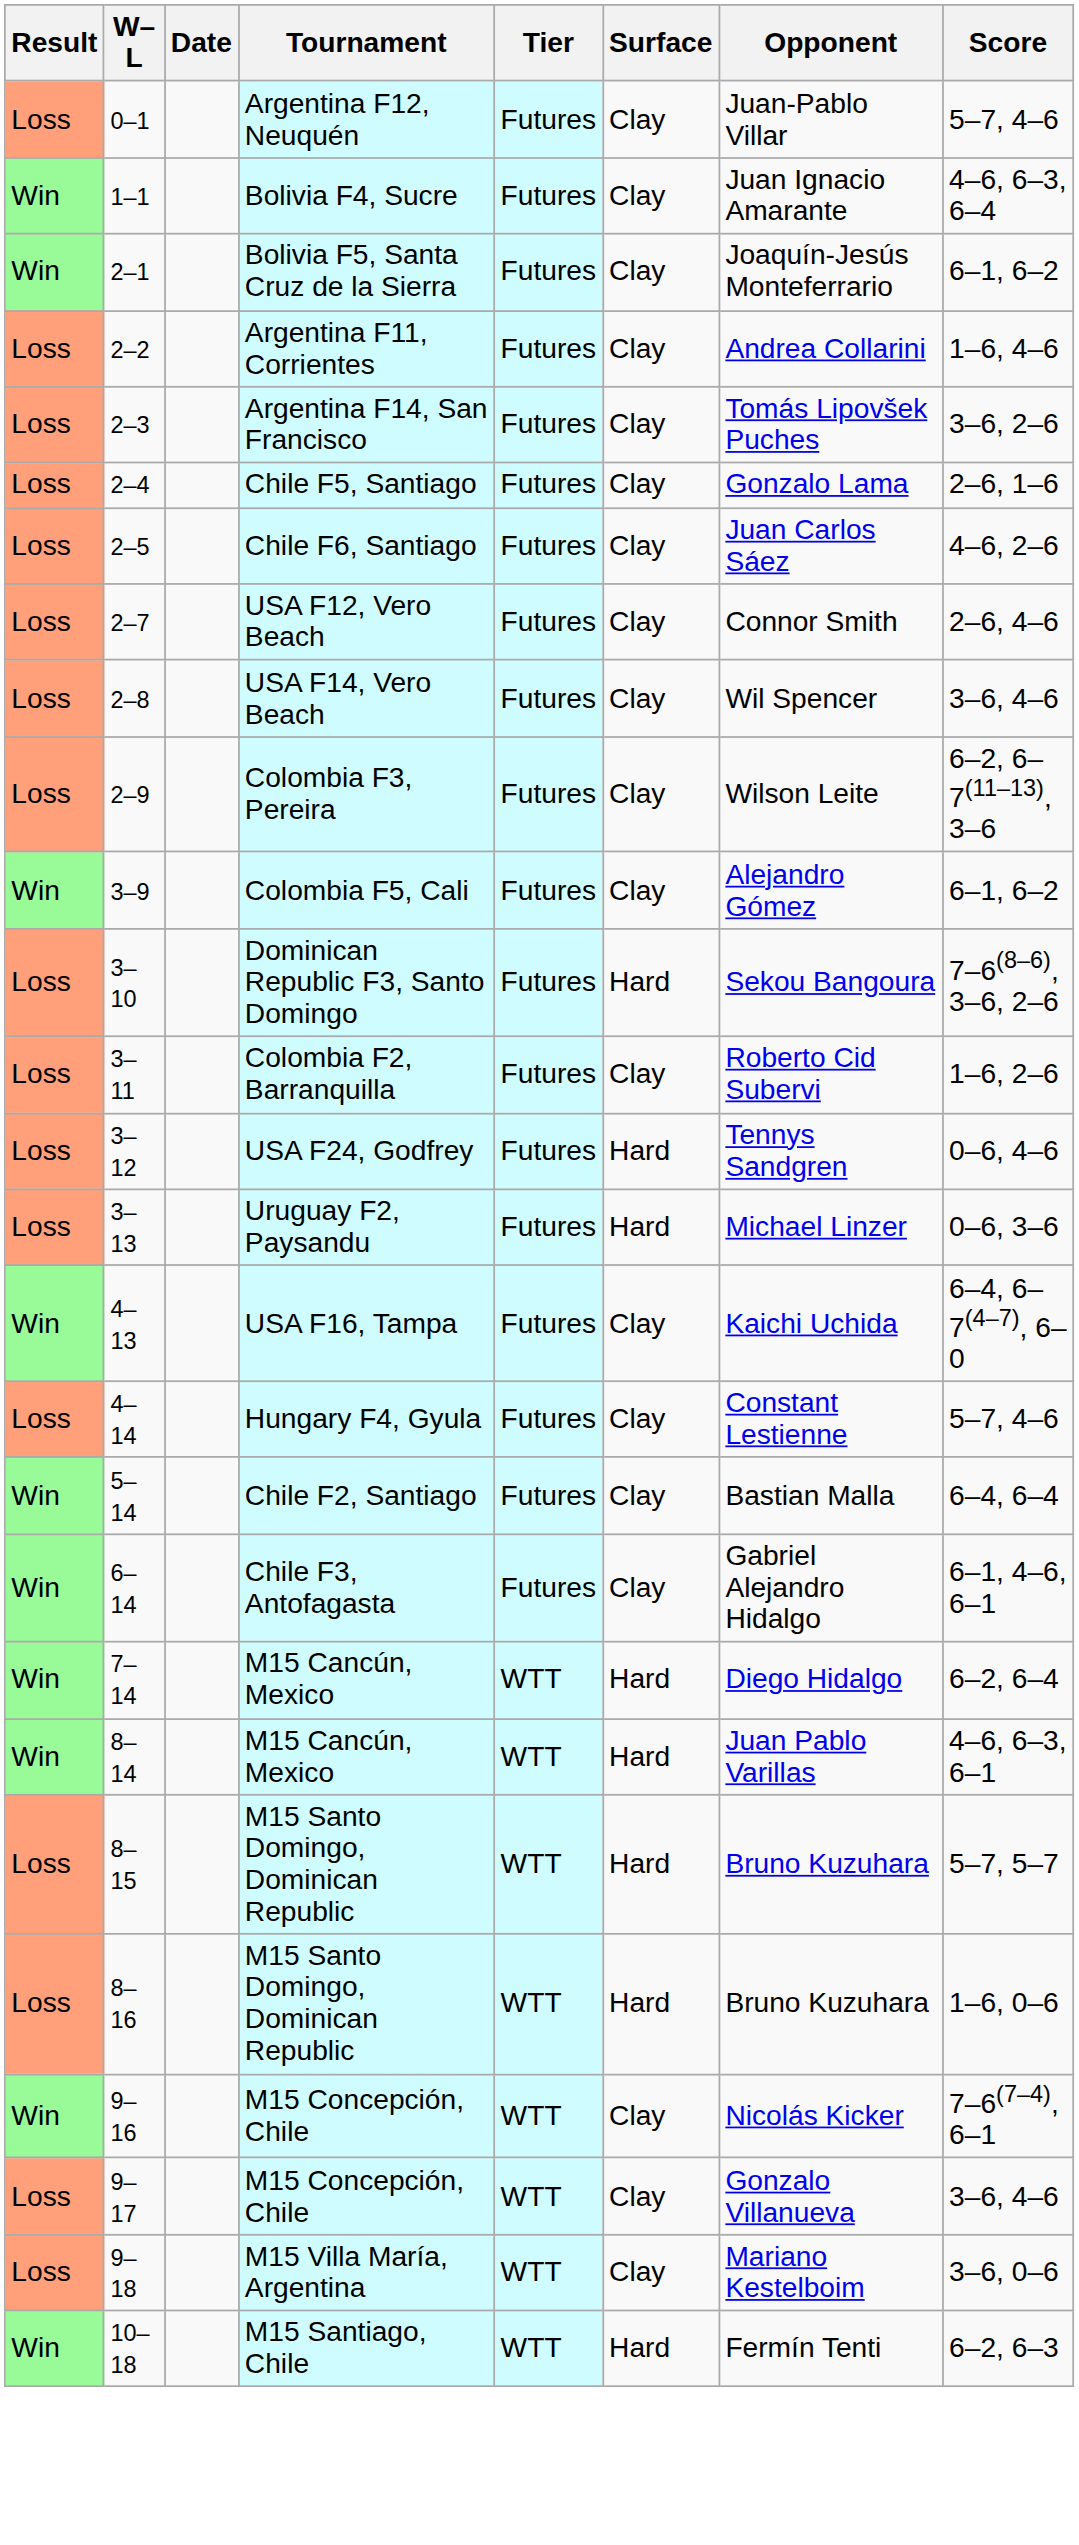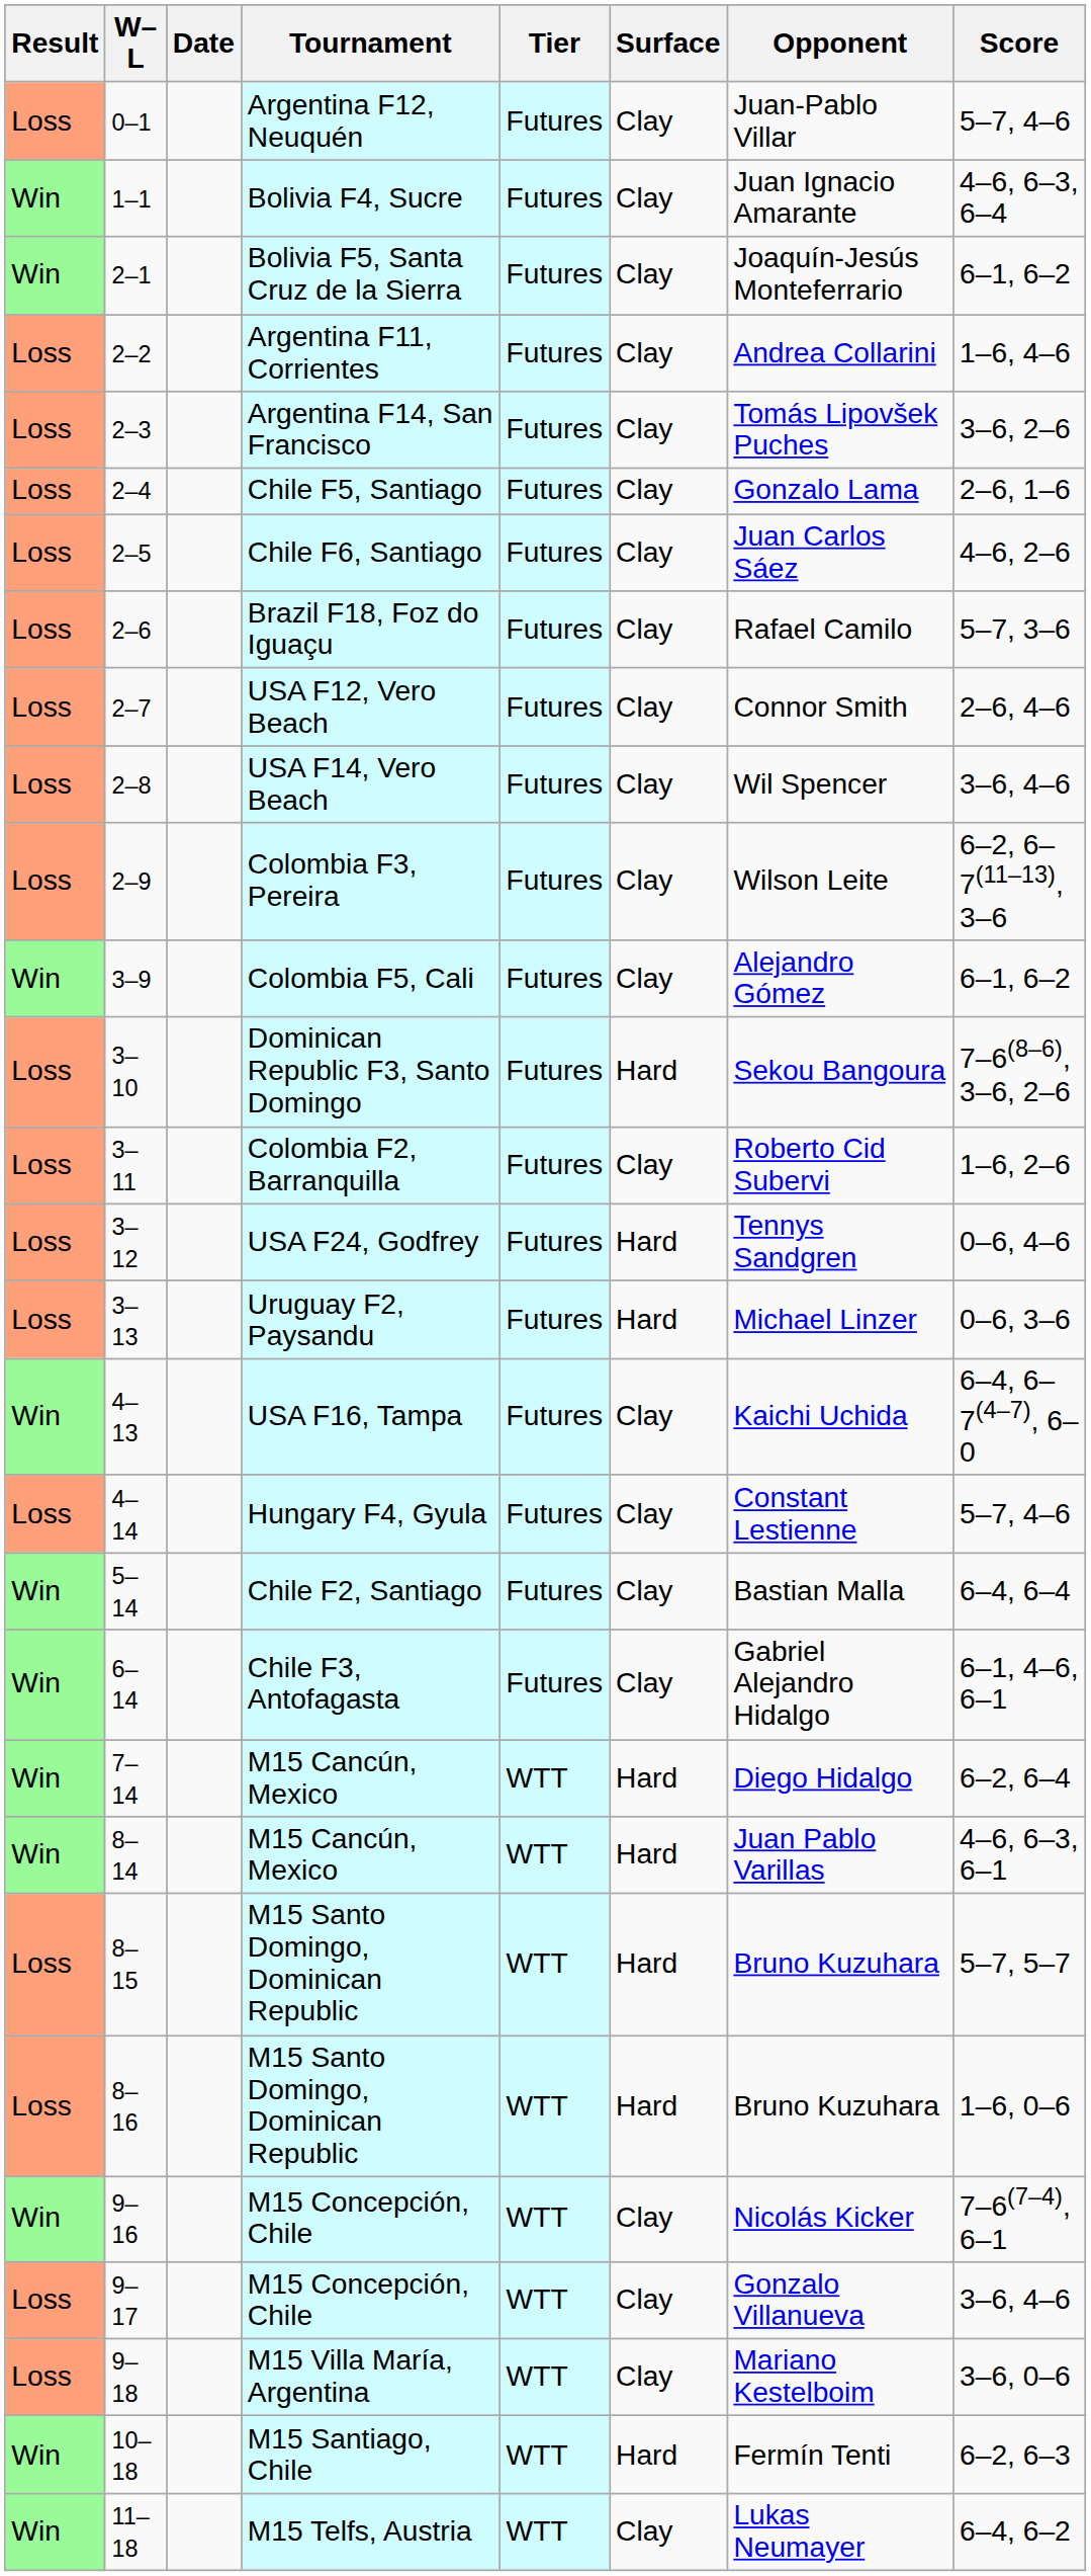 <table class="sortable wikitable">
 <tr>
 <th>Result</th>
 <th class="unsortable">W–L</th>
 <th>Date</th>
 <th>Tournament</th>
 <th>Tier</th>
 <th>Surface</th>
 <th>Opponent</th>
 <th class="unsortable">Score</th>
 </tr>
 <tr>
 <td bgcolor=FFA07A>Loss</td>
 <td><small>0–1</small></td>
 <td></td>
 <td style="background:#cffcff;">Argentina F12, Neuquén</td>
 <td style="background:#cffcff;">Futures</td>
 <td>Clay</td>
 <td> Juan-Pablo Villar</td>
 <td>5–7, 4–6</td>
 </tr>
 <tr>
 <td bgcolor=98FB98>Win</td>
 <td><small>1–1</small></td>
 <td></td>
 <td style="background:#cffcff;">Bolivia F4, Sucre</td>
 <td style="background:#cffcff;">Futures</td>
 <td>Clay</td>
 <td> Juan Ignacio Amarante</td>
 <td>4–6, 6–3, 6–4</td>
 </tr>
 <tr>
 <td bgcolor=98FB98>Win</td>
 <td><small>2–1</small></td>
 <td></td>
 <td style="background:#cffcff;">Bolivia F5, Santa Cruz de la Sierra</td>
 <td style="background:#cffcff;">Futures</td>
 <td>Clay</td>
 <td> Joaquín-Jesús Monteferrario</td>
 <td>6–1, 6–2</td>
 </tr>
 <tr>
 <td bgcolor=FFA07A>Loss</td>
 <td><small>2–2</small></td>
 <td></td>
 <td style="background:#cffcff;">Argentina F11, Corrientes</td>
 <td style="background:#cffcff;">Futures</td>
 <td>Clay</td>
 <td> <a href='#'>Andrea Collarini</a></td>
 <td>1–6, 4–6</td>
 </tr>
 <tr>
 <td bgcolor=FFA07A>Loss</td>
 <td><small>2–3</small></td>
 <td></td>
 <td style="background:#cffcff;">Argentina F14, San Francisco</td>
 <td style="background:#cffcff;">Futures</td>
 <td>Clay</td>
 <td> <a href='#'>Tomás Lipovšek Puches</a></td>
 <td>3–6, 2–6</td>
 </tr>
 <tr>
 <td bgcolor=FFA07A>Loss</td>
 <td><small>2–4</small></td>
 <td></td>
 <td style="background:#cffcff;">Chile F5, Santiago</td>
 <td style="background:#cffcff;">Futures</td>
 <td>Clay</td>
 <td> <a href='#'>Gonzalo Lama</a></td>
 <td>2–6, 1–6</td>
 </tr>
 <tr>
 <td bgcolor=FFA07A>Loss</td>
 <td><small>2–5</small></td>
 <td></td>
 <td style="background:#cffcff;">Chile F6, Santiago</td>
 <td style="background:#cffcff;">Futures</td>
 <td>Clay</td>
 <td> <a href='#'>Juan Carlos Sáez</a></td>
 <td>4–6, 2–6</td>
+</tr>
+<tr>
+<td bgcolor=FFA07A>Loss</td>
+<td><small>2–6</small></td>
+<td></td>
+<td style="background:#cffcff;">Brazil F18, Foz do Iguaçu</td>
+<td style="background:#cffcff;">Futures</td>
+<td>Clay</td>
+<td> Rafael Camilo</td>
+<td>5–7, 3–6</td>
 </tr>
 <tr>
 <td bgcolor=FFA07A>Loss</td>
 <td><small>2–7</small></td>
 <td></td>
 <td style="background:#cffcff;">USA F12, Vero Beach</td>
 <td style="background:#cffcff;">Futures</td>
 <td>Clay</td>
 <td> Connor Smith</td>
 <td>2–6, 4–6</td>
 </tr>
 <tr>
 <td bgcolor=FFA07A>Loss</td>
 <td><small>2–8</small></td>
 <td></td>
 <td style="background:#cffcff;">USA F14, Vero Beach</td>
 <td style="background:#cffcff;">Futures</td>
 <td>Clay</td>
 <td> Wil Spencer</td>
 <td>3–6, 4–6</td>
 </tr>
 <tr>
 <td bgcolor=FFA07A>Loss</td>
 <td><small>2–9</small></td>
 <td></td>
 <td style="background:#cffcff;">Colombia F3, Pereira</td>
 <td style="background:#cffcff;">Futures</td>
 <td>Clay</td>
 <td> Wilson Leite</td>
 <td>6–2, 6–7<sup>(11–13)</sup>, 3–6</td>
 </tr>
 <tr>
 <td bgcolor=98FB98>Win</td>
 <td><small>3–9</small></td>
 <td></td>
 <td style="background:#cffcff;">Colombia F5, Cali</td>
 <td style="background:#cffcff;">Futures</td>
 <td>Clay</td>
 <td> <a href='#'>Alejandro Gómez</a></td>
 <td>6–1, 6–2</td>
 </tr>
 <tr>
 <td bgcolor=FFA07A>Loss</td>
 <td><small>3–10</small></td>
 <td></td>
 <td style="background:#cffcff;">Dominican Republic F3, Santo Domingo</td>
 <td style="background:#cffcff;">Futures</td>
 <td>Hard</td>
 <td> <a href='#'>Sekou Bangoura</a></td>
 <td>7–6<sup>(8–6)</sup>, 3–6, 2–6</td>
 </tr>
 <tr>
 <td bgcolor=FFA07A>Loss</td>
 <td><small>3–11</small></td>
 <td></td>
 <td style="background:#cffcff;">Colombia F2, Barranquilla</td>
 <td style="background:#cffcff;">Futures</td>
 <td>Clay</td>
 <td> <a href='#'>Roberto Cid Subervi</a></td>
 <td>1–6, 2–6</td>
 </tr>
 <tr>
 <td bgcolor=FFA07A>Loss</td>
 <td><small>3–12</small></td>
 <td></td>
 <td style="background:#cffcff;">USA F24, Godfrey</td>
 <td style="background:#cffcff;">Futures</td>
 <td>Hard</td>
 <td> <a href='#'>Tennys Sandgren</a></td>
 <td>0–6, 4–6</td>
 </tr>
 <tr>
 <td bgcolor=FFA07A>Loss</td>
 <td><small>3–13</small></td>
 <td></td>
 <td style="background:#cffcff;">Uruguay F2, Paysandu</td>
 <td style="background:#cffcff;">Futures</td>
 <td>Hard</td>
 <td> <a href='#'>Michael Linzer</a></td>
 <td>0–6, 3–6</td>
 </tr>
 <tr>
 <td bgcolor=98FB98>Win</td>
 <td><small>4–13</small></td>
 <td></td>
 <td style="background:#cffcff;">USA F16, Tampa</td>
 <td style="background:#cffcff;">Futures</td>
 <td>Clay</td>
 <td> <a href='#'>Kaichi Uchida</a></td>
 <td>6–4, 6–7<sup>(4–7)</sup>, 6–0</td>
 </tr>
 <tr>
 <td bgcolor=FFA07A>Loss</td>
 <td><small>4–14</small></td>
 <td></td>
 <td style="background:#cffcff;">Hungary F4, Gyula</td>
 <td style="background:#cffcff;">Futures</td>
 <td>Clay</td>
 <td> <a href='#'>Constant Lestienne</a></td>
 <td>5–7, 4–6</td>
 </tr>
 <tr>
 <td bgcolor=98FB98>Win</td>
 <td><small>5–14</small></td>
 <td></td>
 <td style="background:#cffcff;">Chile F2, Santiago</td>
 <td style="background:#cffcff;">Futures</td>
 <td>Clay</td>
 <td> Bastian Malla</td>
 <td>6–4, 6–4</td>
 </tr>
 <tr>
 <td bgcolor=98FB98>Win</td>
 <td><small>6–14</small></td>
 <td></td>
 <td style="background:#cffcff;">Chile F3, Antofagasta</td>
 <td style="background:#cffcff;">Futures</td>
 <td>Clay</td>
 <td> Gabriel Alejandro Hidalgo</td>
 <td>6–1, 4–6, 6–1</td>
 </tr>
 <tr>
 <td bgcolor=98FB98>Win</td>
 <td><small>7–14</small></td>
 <td></td>
 <td style="background:#cffcff;">M15 Cancún, Mexico</td>
 <td style="background:#cffcff;">WTT</td>
 <td>Hard</td>
 <td> <a href='#'>Diego Hidalgo</a></td>
 <td>6–2, 6–4</td>
 </tr>
 <tr>
 <td bgcolor=98FB98>Win</td>
 <td><small>8–14</small></td>
 <td></td>
 <td style="background:#cffcff;">M15 Cancún, Mexico</td>
 <td style="background:#cffcff;">WTT</td>
 <td>Hard</td>
 <td> <a href='#'>Juan Pablo Varillas</a></td>
 <td>4–6, 6–3, 6–1</td>
 </tr>
 <tr>
 <td bgcolor=FFA07A>Loss</td>
 <td><small>8–15</small></td>
 <td></td>
 <td style="background:#cffcff;">M15 Santo Domingo, Dominican Republic</td>
 <td style="background:#cffcff;">WTT</td>
 <td>Hard</td>
 <td> <a href='#'>Bruno Kuzuhara</a></td>
 <td>5–7, 5–7</td>
 </tr>
 <tr>
 <td bgcolor=FFA07A>Loss</td>
 <td><small>8–16</small></td>
 <td></td>
 <td style="background:#cffcff;">M15 Santo Domingo, Dominican Republic</td>
 <td style="background:#cffcff;">WTT</td>
 <td>Hard</td>
 <td> Bruno Kuzuhara</td>
 <td>1–6, 0–6</td>
 </tr>
 <tr>
 <td bgcolor=98FB98>Win</td>
 <td><small>9–16</small></td>
 <td></td>
 <td style="background:#cffcff;">M15 Concepción, Chile</td>
 <td style="background:#cffcff;">WTT</td>
 <td>Clay</td>
 <td> <a href='#'>Nicolás Kicker</a></td>
 <td>7–6<sup>(7–4)</sup>, 6–1</td>
 </tr>
 <tr>
 <td bgcolor=FFA07A>Loss</td>
 <td><small>9–17</small></td>
 <td></td>
 <td style="background:#cffcff;">M15 Concepción, Chile</td>
 <td style="background:#cffcff;">WTT</td>
 <td>Clay</td>
 <td> <a href='#'>Gonzalo Villanueva</a></td>
 <td>3–6, 4–6</td>
 </tr>
 <tr>
 <td bgcolor=FFA07A>Loss</td>
 <td><small>9–18</small></td>
 <td></td>
 <td style="background:#cffcff;">M15 Villa María, Argentina</td>
 <td style="background:#cffcff;">WTT</td>
 <td>Clay</td>
 <td> <a href='#'>Mariano Kestelboim</a></td>
 <td>3–6, 0–6</td>
 </tr>
 <tr>
 <td bgcolor=98FB98>Win</td>
 <td><small>10–18</small></td>
 <td></td>
 <td style="background:#cffcff;">M15 Santiago, Chile</td>
 <td style="background:#cffcff;">WTT</td>
 <td>Hard</td>
 <td> Fermín Tenti</td>
 <td>6–2, 6–3</td>
 </tr>
+<tr>
+<td bgcolor=98FB98>Win</td>
+<td><small>11–18</small></td>
+<td></td>
+<td style="background:#cffcff;">M15 Telfs, Austria</td>
+<td style="background:#cffcff;">WTT</td>
+<td>Clay</td>
+<td> <a href='#'>Lukas Neumayer</a></td>
+<td>6–4, 6–2</td>
+</tr>
 </table>
